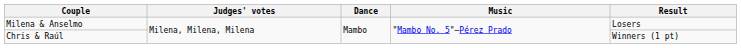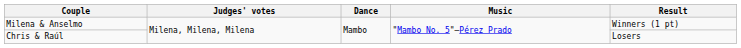 <table class="wikitable sortable" style="width:95%; white-space:nowrap">
 <tr>
 <th>Couple</th>
 <th>Judges' votes</th>
 <th>Dance</th>
 <th>Music</th>
 <th>Result</th>
 </tr>
 <tr>
 <td>Milena & Anselmo</td>
 <td rowspan="2">Milena, Milena, Milena</td>
 <td rowspan="2">Mambo</td>
 <td rowspan="2">"<a href='#'>Mambo No. 5</a>"—<a href='#'>Pérez Prado</a></td>
-<td>Losers</td>
+<td>Winners (1 pt)</td>
 </tr>
 <tr>
 <td>Chris & Raúl</td>
-<td>Winners (1 pt)</td>
+<td>Losers</td>
 </tr>
 </table>
